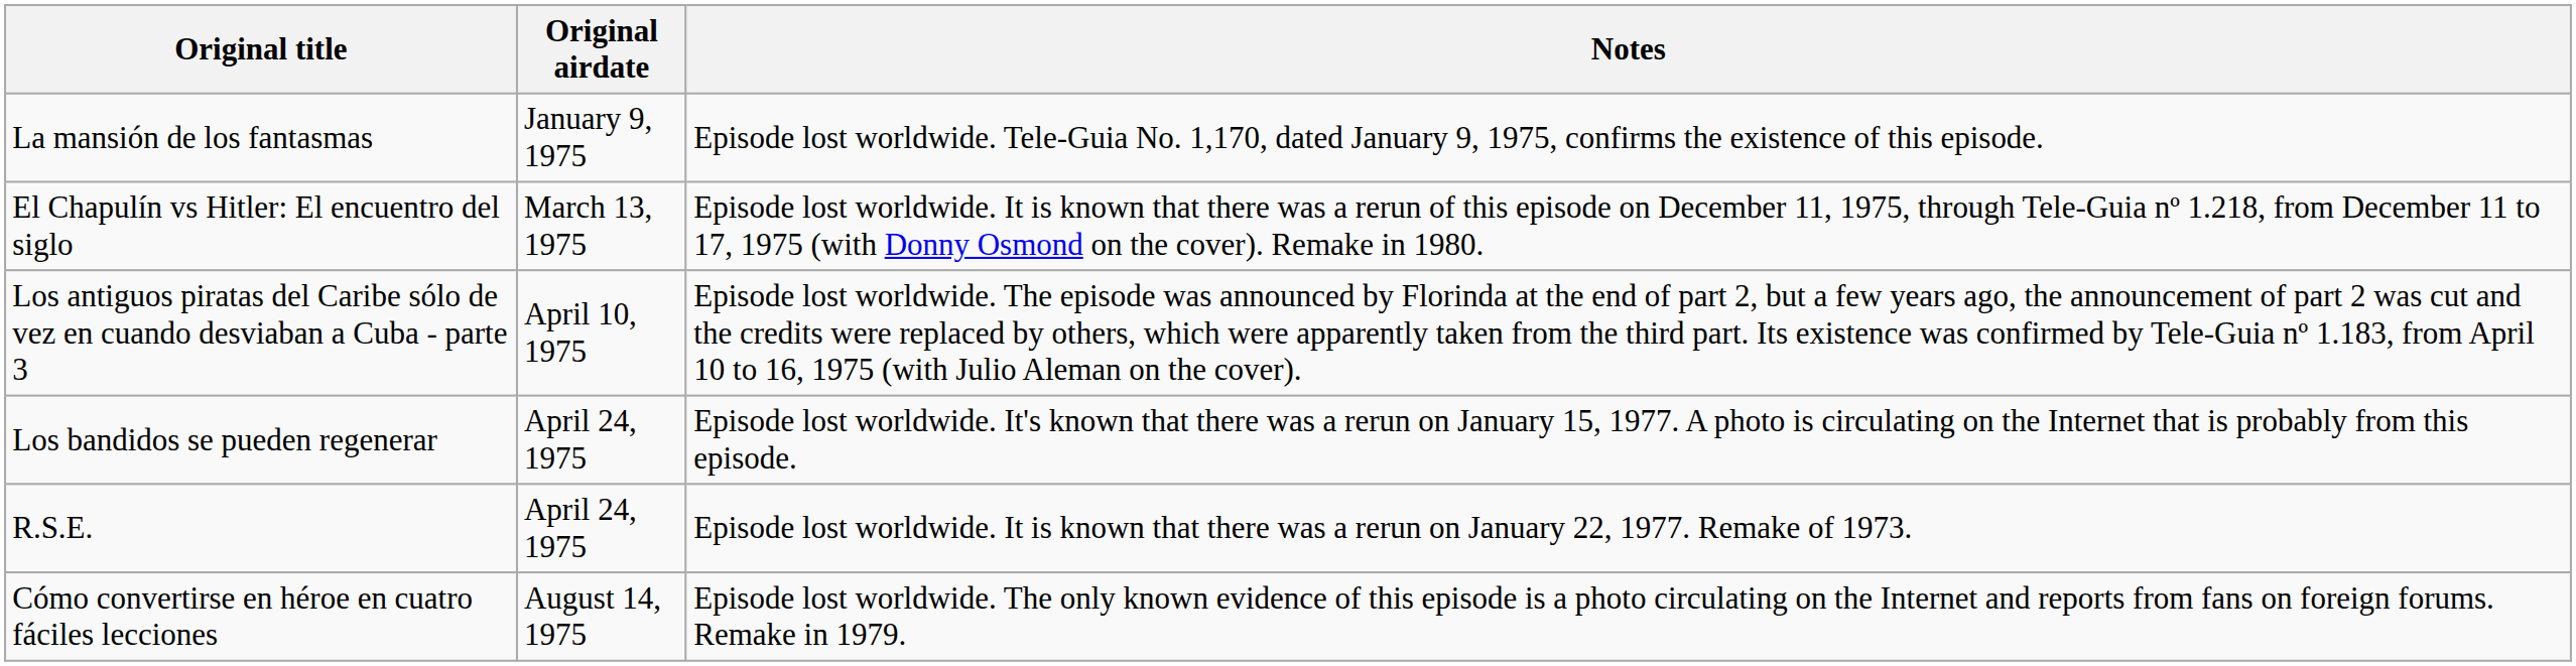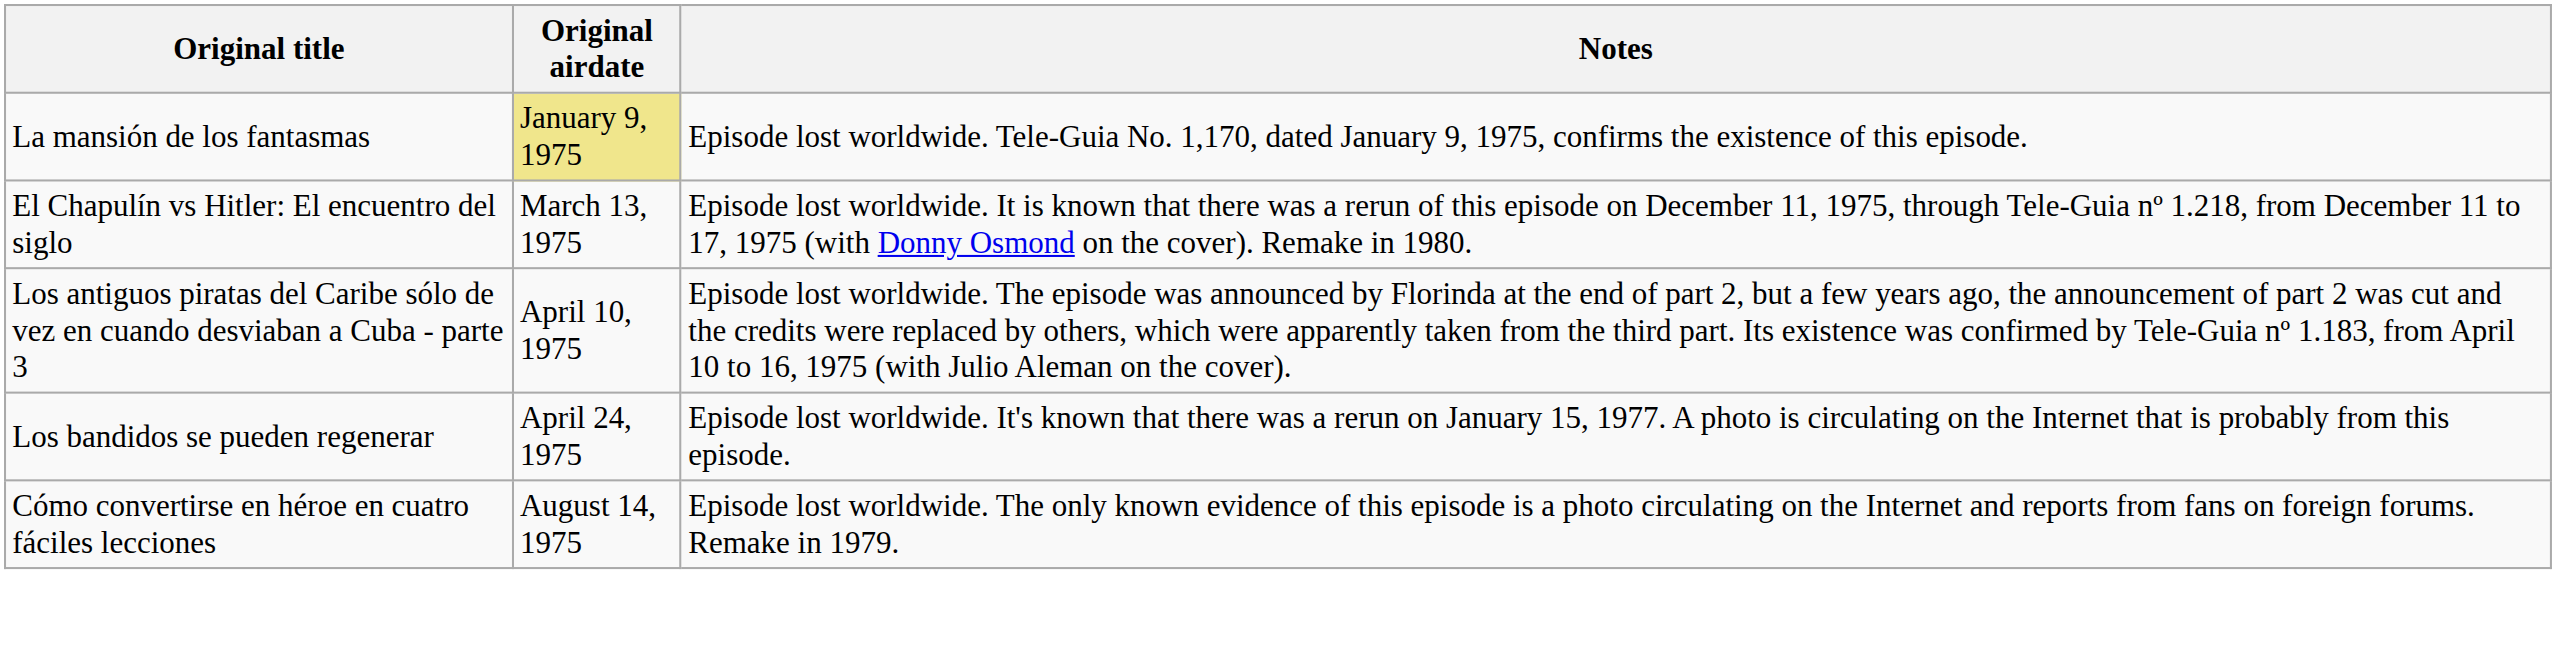 <table class="wikitable" style="font-size: 95%;">
 <tr>
 <th>Original title</th>
 <th>Original airdate</th>
 <th>Notes</th>
 </tr>
 <tr>
 <td>La mansión de los fantasmas</td>
-<td>January 9, 1975</td>
+<td style="background: khaki;">January 9, 1975</td>
 <td>Episode lost worldwide. Tele-Guia No. 1,170, dated January 9, 1975, confirms the existence of this episode.</td>
 </tr>
 <tr>
 <td>El Chapulín vs Hitler: El encuentro del siglo</td>
 <td>March 13, 1975</td>
 <td>Episode lost worldwide. It is known that there was a rerun of this episode on December 11, 1975, through Tele-Guia nº 1.218, from December 11 to 17, 1975 (with <a href='#'>Donny Osmond</a> on the cover). Remake in 1980.</td>
 </tr>
 <tr>
 <td>Los antiguos piratas del Caribe sólo de vez en cuando desviaban a Cuba - parte 3</td>
 <td>April 10, 1975</td>
 <td>Episode lost worldwide. The episode was announced by Florinda at the end of part 2, but a few years ago, the announcement of part 2 was cut and the credits were replaced by others, which were apparently taken from the third part. Its existence was confirmed by Tele-Guia nº 1.183, from April 10 to 16, 1975 (with Julio Aleman on the cover).</td>
 </tr>
 <tr>
 <td>Los bandidos se pueden regenerar</td>
 <td>April 24, 1975</td>
 <td>Episode lost worldwide. It's known that there was a rerun on January 15, 1977. A photo is circulating on the Internet that is probably from this episode.</td>
 </tr>
 <tr>
-<td>R.S.E.</td>
-<td>April 24, 1975</td>
-<td>Episode lost worldwide. It is known that there was a rerun on January 22, 1977. Remake of 1973.</td>
-</tr>
-<tr>
 <td>Cómo convertirse en héroe en cuatro fáciles lecciones</td>
 <td>August 14, 1975</td>
 <td>Episode lost worldwide. The only known evidence of this episode is a photo circulating on the Internet and reports from fans on foreign forums. Remake in 1979.</td>
 </tr>
 </table>
